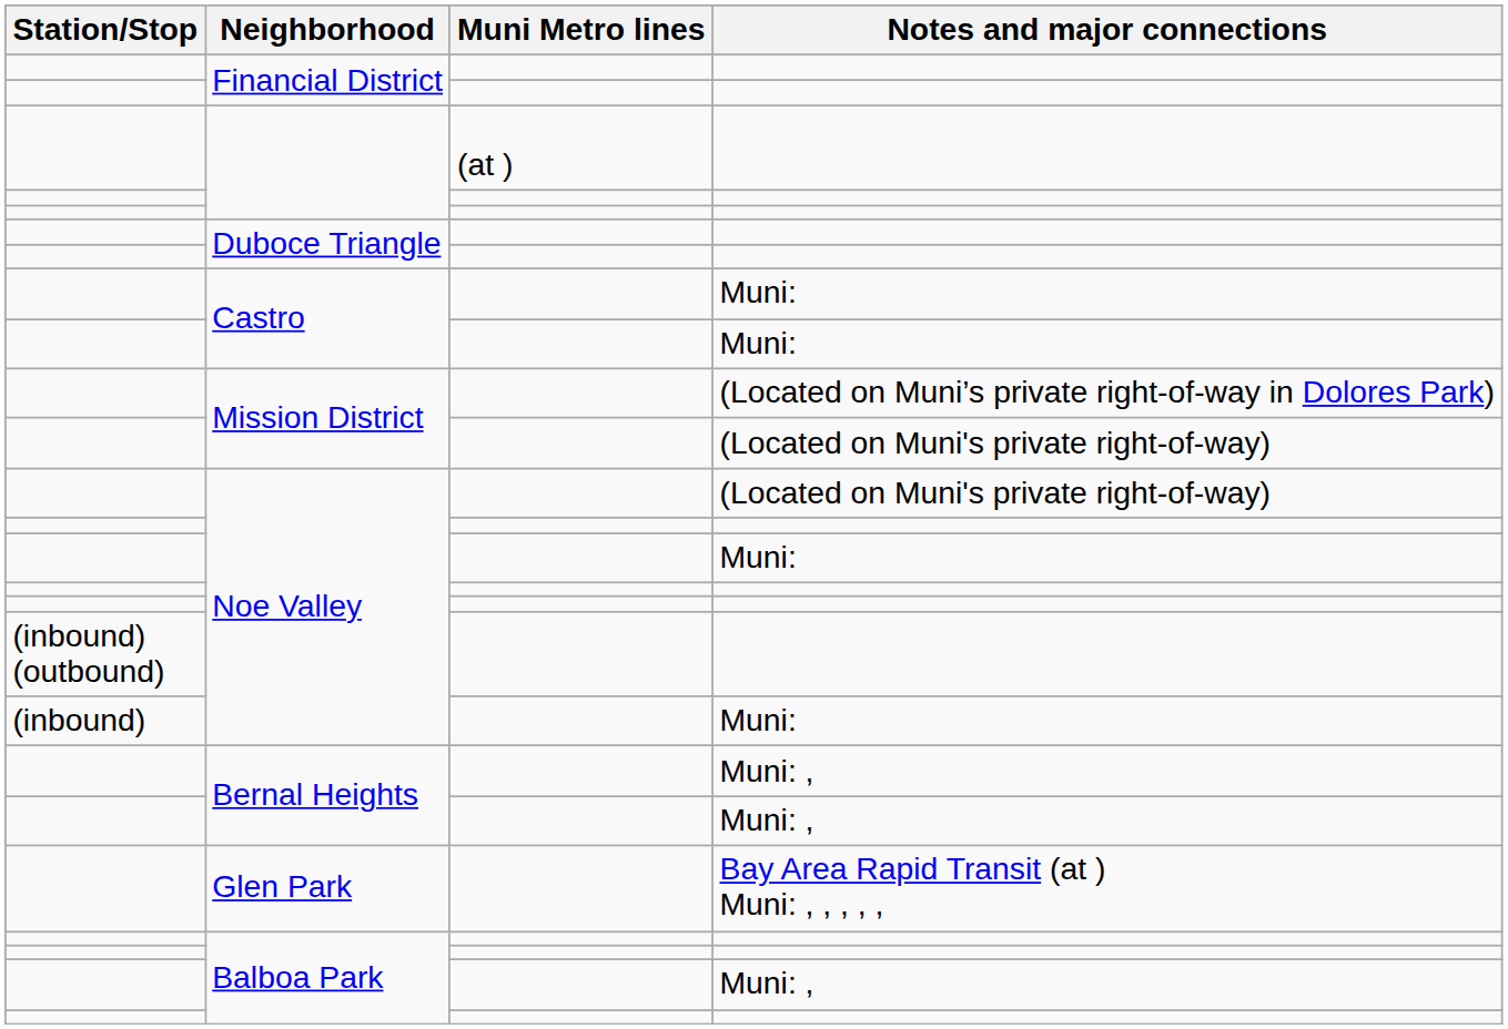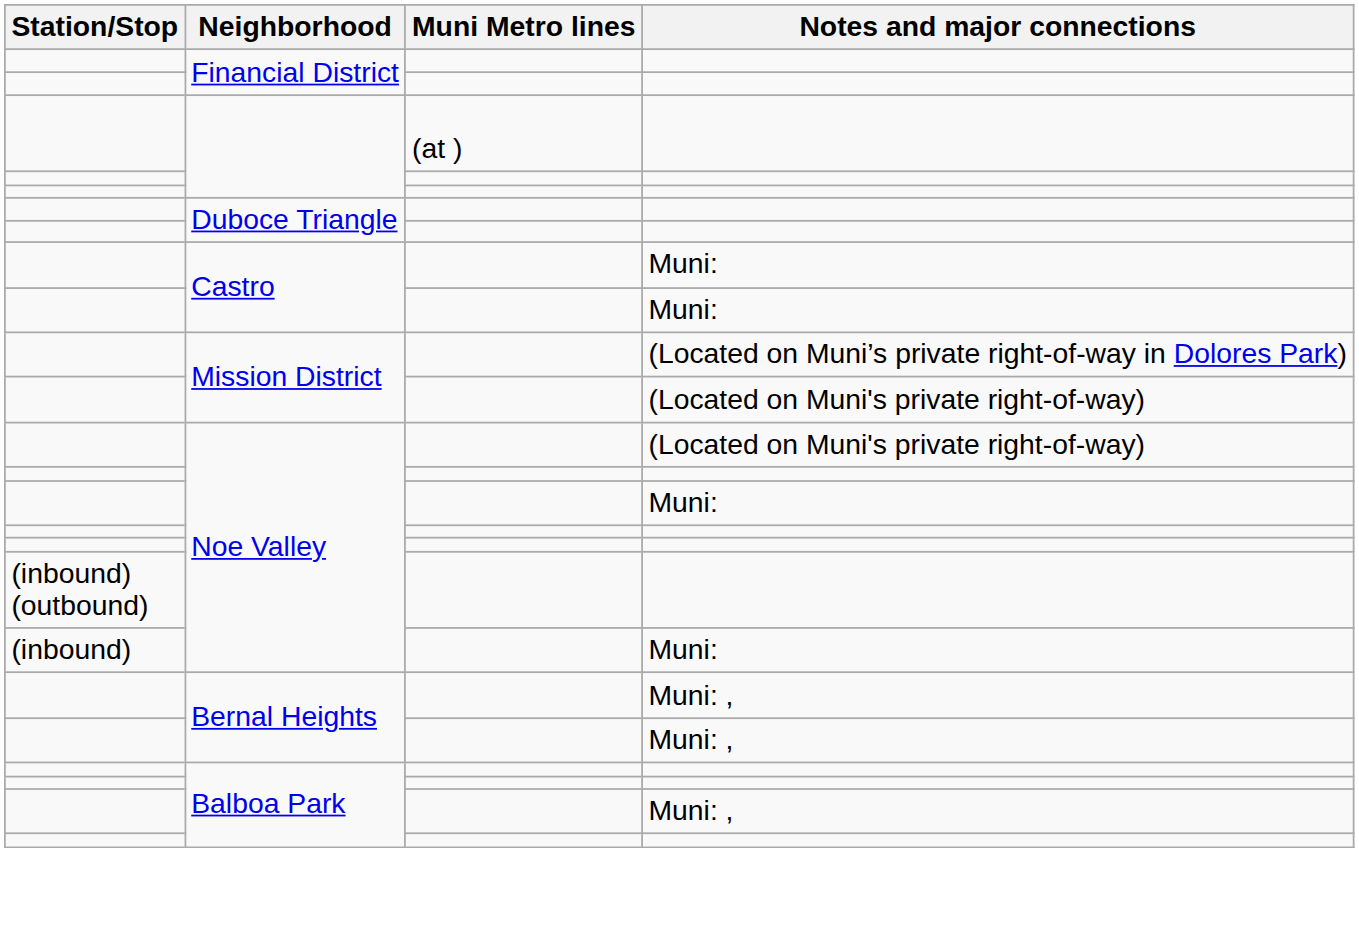 <table class="wikitable">
 <tr>
 <th>Station/Stop</th>
 <th>Neighborhood</th>
 <th>Muni Metro lines</th>
 <th>Notes and major connections</th>
 </tr>
 <tr>
 <td> </td>
 <td rowspan="2"><a href='#'>Financial District</a></td>
 <td>    </td>
 <td></td>
 </tr>
 <tr>
 <td> </td>
 <td>    </td>
 <td></td>
 </tr>
 <tr>
 <td> </td>
 <td rowspan="3"></td>
 <td>    <br> (at )</td>
 <td></td>
 </tr>
 <tr>
 <td> </td>
 <td>    </td>
 <td></td>
 </tr>
 <tr>
 <td> </td>
 <td>    </td>
 <td></td>
 </tr>
 <tr>
 <td> </td>
 <td rowspan="2"><a href='#'>Duboce Triangle</a></td>
 <td></td>
 <td></td>
 </tr>
 <tr>
 <td> </td>
 <td>   </td>
 <td></td>
 </tr>
 <tr>
 <td></td>
 <td rowspan="2"><a href='#'>Castro</a></td>
 <td></td>
 <td> Muni: </td>
 </tr>
 <tr>
 <td> </td>
 <td></td>
 <td> Muni: </td>
 </tr>
 <tr>
 <td></td>
 <td rowspan="2"><a href='#'>Mission District</a></td>
 <td></td>
 <td>(Located on Muni’s private right-of-way in <a href='#'>Dolores Park</a>)</td>
 </tr>
 <tr>
 <td></td>
 <td></td>
 <td>(Located on Muni's private right-of-way)</td>
 </tr>
 <tr>
 <td></td>
 <td rowspan="7"><a href='#'>Noe Valley</a></td>
 <td></td>
 <td>(Located on Muni's private right-of-way)</td>
 </tr>
 <tr>
 <td></td>
 <td></td>
 <td></td>
 </tr>
 <tr>
 <td> </td>
 <td></td>
 <td> Muni: </td>
 </tr>
 <tr>
 <td></td>
 <td></td>
 <td></td>
 </tr>
 <tr>
 <td></td>
 <td></td>
 <td></td>
 </tr>
 <tr>
 <td>  (inbound)<br>  (outbound)</td>
 <td></td>
 <td></td>
 </tr>
 <tr>
 <td> (inbound)</td>
 <td></td>
 <td> Muni: </td>
 </tr>
 <tr>
 <td></td>
 <td rowspan="2"><a href='#'>Bernal Heights</a></td>
 <td></td>
 <td> Muni: , </td>
 </tr>
 <tr>
 <td> </td>
 <td></td>
 <td> Muni: , </td>
 </tr>
 <tr>
 <td></td>
-<td><a href='#'>Glen Park</a></td>
-<td></td>
-<td> <a href='#'>Bay Area Rapid Transit</a> (at )<br> Muni: , , , , , </td>
-</tr>
-<tr>
-<td></td>
 <td rowspan="4"><a href='#'>Balboa Park</a></td>
 <td></td>
 <td></td>
 </tr>
 <tr>
 <td></td>
 <td></td>
 <td></td>
 </tr>
 <tr>
 <td></td>
 <td></td>
 <td> Muni: , </td>
 </tr>
 <tr>
 <td> </td>
 <td> </td>
 <td></td>
 </tr>
 </table>
